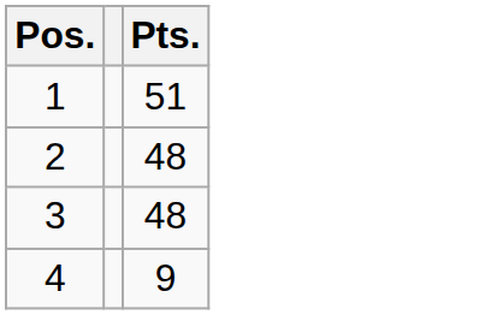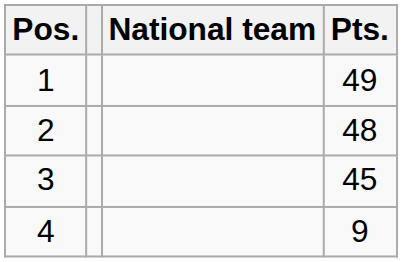 <table class=wikitable>
 <tr>
 <th>Pos.</th>
 <th></th>
+<th>National team</th>
 <th>Pts.</th>
 </tr>
 <tr align=center >
 <td>1</td>
 <td></td>
-<td>51</td>
+<td align=left></td>
+<td>49</td>
 </tr>
 <tr align=center >
 <td>2</td>
 <td></td>
+<td align=left></td>
 <td>48</td>
 </tr>
 <tr align=center >
 <td>3</td>
 <td></td>
-<td>48</td>
+<td align=left></td>
+<td>45</td>
 </tr>
 <tr align=center>
 <td>4</td>
 <td></td>
+<td align=left></td>
 <td>9</td>
 </tr>
 </table>
